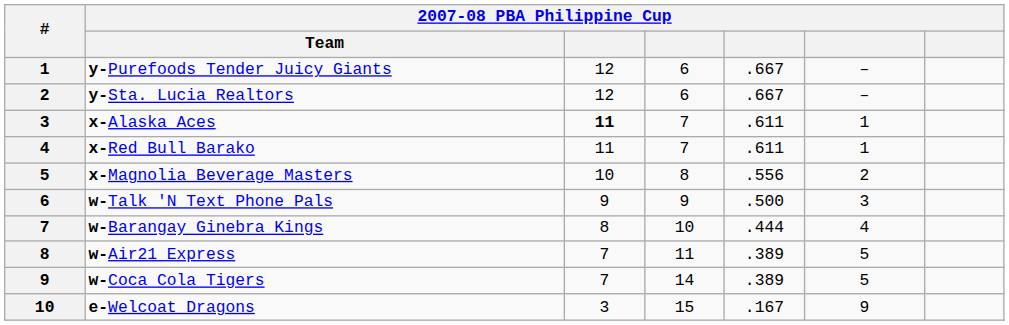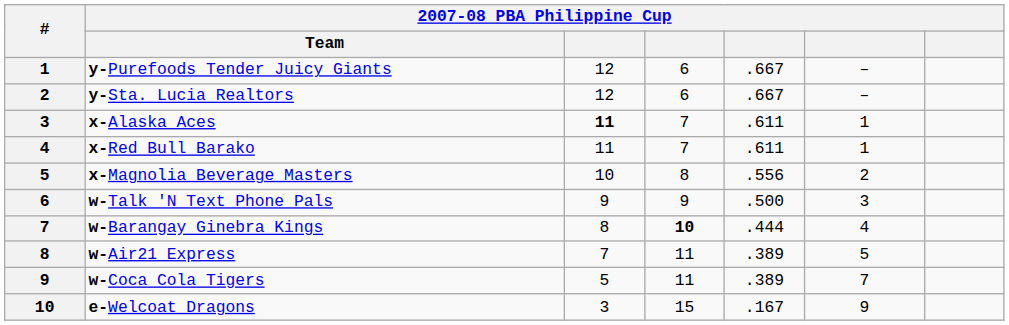 <table class="wikitable" width="60%" style="font-size:95%;">
 <tr>
 <th width="5%" rowspan=2>#</th>
 <th colspan="6" align="center"><strong><a href='#'>2007-08 PBA Philippine Cup</a></strong></th>
 </tr>
 <tr align=center>
 <th width="30%">Team</th>
 <th width="5%"></th>
 <th width="5%"></th>
 <th width="5%"></th>
 <th width="7.5%"></th>
 <th width="5%"></th>
 </tr>
 <tr align=center>
 <th>1</th>
 <td align=left><strong>y-</strong><a href='#'>Purefoods Tender Juicy Giants</a></td>
 <td>12</td>
 <td>6</td>
 <td>.667</td>
 <td>–</td>
 <td></td>
 </tr>
 <tr align=center>
 <th>2</th>
 <td align=left><strong>y-</strong><a href='#'>Sta. Lucia Realtors</a></td>
 <td>12</td>
 <td>6</td>
 <td>.667</td>
 <td>–</td>
 <td></td>
 </tr>
 <tr align=center>
 <th>3</th>
 <td align=left><strong>x-</strong><a href='#'>Alaska Aces</a></td>
 <td><strong>11</strong></td>
 <td>7</td>
 <td>.611</td>
 <td>1</td>
 <td></td>
 </tr>
 <tr align=center>
 <th>4</th>
 <td align=left><strong>x-</strong><a href='#'>Red Bull Barako</a></td>
 <td>11</td>
 <td>7</td>
 <td>.611</td>
 <td>1</td>
 <td></td>
 </tr>
 <tr align=center>
 <th>5</th>
 <td align=left><strong>x-</strong><a href='#'>Magnolia Beverage Masters</a></td>
 <td>10</td>
 <td>8</td>
 <td>.556</td>
 <td>2</td>
 <td></td>
 </tr>
 <tr align=center>
 <th>6</th>
 <td align=left><strong>w-</strong><a href='#'>Talk 'N Text Phone Pals</a></td>
 <td>9</td>
 <td>9</td>
 <td>.500</td>
 <td>3</td>
 <td></td>
 </tr>
 <tr align=center>
 <th>7</th>
 <td align=left><strong>w-</strong><a href='#'>Barangay Ginebra Kings</a></td>
 <td>8</td>
-<td>10</td>
+<td><strong>10</strong></td>
 <td>.444</td>
 <td>4</td>
 <td></td>
 </tr>
 <tr align=center>
 <th>8</th>
 <td align=left><strong>w-</strong><a href='#'>Air21 Express</a></td>
 <td>7</td>
 <td>11</td>
 <td>.389</td>
 <td>5</td>
 <td></td>
 </tr>
 <tr align=center>
 <th>9</th>
 <td align=left><strong>w-</strong><a href='#'>Coca Cola Tigers</a></td>
+<td>5</td>
+<td>11</td>
+<td>.389</td>
 <td>7</td>
-<td>14</td>
-<td>.389</td>
-<td>5</td>
 <td></td>
 </tr>
 <tr align=center>
 <th>10</th>
 <td align=left><strong>e-</strong><a href='#'>Welcoat Dragons</a></td>
 <td>3</td>
 <td>15</td>
 <td>.167</td>
 <td>9</td>
 <td></td>
 </tr>
 </table>
